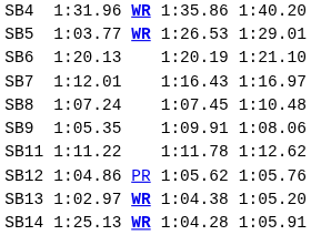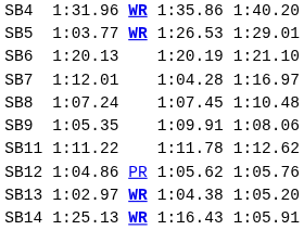 <table>
 <tr>
 <td>SB4 <br></td>
 <td></td>
 <td>1:31.96 <strong><a href='#'>WR</a></strong></td>
 <td></td>
 <td>1:35.86</td>
 <td></td>
 <td>1:40.20</td>
 </tr>
 <tr>
 <td>SB5 <br></td>
 <td></td>
 <td>1:03.77 <strong><a href='#'>WR</a></strong></td>
 <td></td>
 <td>1:26.53</td>
 <td></td>
 <td>1:29.01</td>
 </tr>
 <tr>
 <td>SB6 <br></td>
 <td></td>
 <td>1:20.13</td>
 <td></td>
 <td>1:20.19</td>
 <td></td>
 <td>1:21.10</td>
 </tr>
 <tr>
 <td>SB7 <br></td>
 <td></td>
 <td>1:12.01</td>
 <td></td>
-<td>1:16.43</td>
+<td>1:04.28</td>
 <td></td>
 <td>1:16.97</td>
 </tr>
 <tr>
 <td>SB8 <br></td>
 <td></td>
 <td>1:07.24</td>
 <td></td>
 <td>1:07.45</td>
 <td></td>
 <td>1:10.48</td>
 </tr>
 <tr>
 <td>SB9 <br></td>
 <td></td>
 <td>1:05.35</td>
 <td></td>
 <td>1:09.91</td>
 <td></td>
 <td>1:08.06</td>
 </tr>
 <tr>
 <td>SB11 <br></td>
 <td></td>
 <td>1:11.22</td>
 <td></td>
 <td>1:11.78</td>
 <td></td>
 <td>1:12.62</td>
 </tr>
 <tr>
 <td>SB12 <br></td>
 <td></td>
 <td>1:04.86 <a href='#'>PR</a></td>
 <td></td>
 <td>1:05.62</td>
 <td></td>
 <td>1:05.76</td>
 </tr>
 <tr>
 <td>SB13 <br></td>
 <td></td>
 <td>1:02.97 <strong><a href='#'>WR</a></strong></td>
 <td></td>
 <td>1:04.38</td>
 <td></td>
 <td>1:05.20</td>
 </tr>
 <tr>
 <td>SB14 <br></td>
 <td></td>
 <td>1:25.13 <strong><a href='#'>WR</a></strong></td>
 <td></td>
-<td>1:04.28</td>
+<td>1:16.43</td>
 <td></td>
 <td>1:05.91</td>
 </tr>
 </table>
